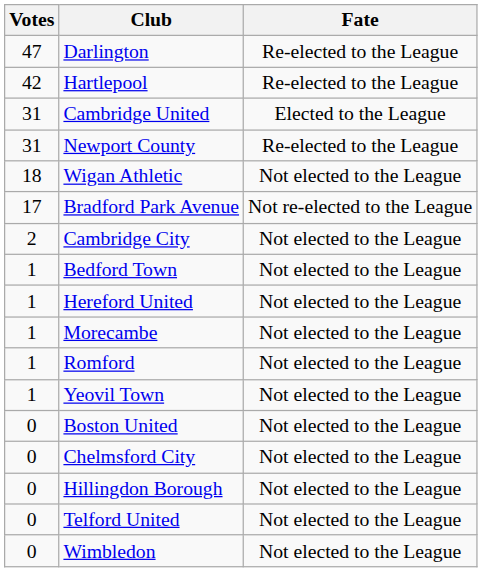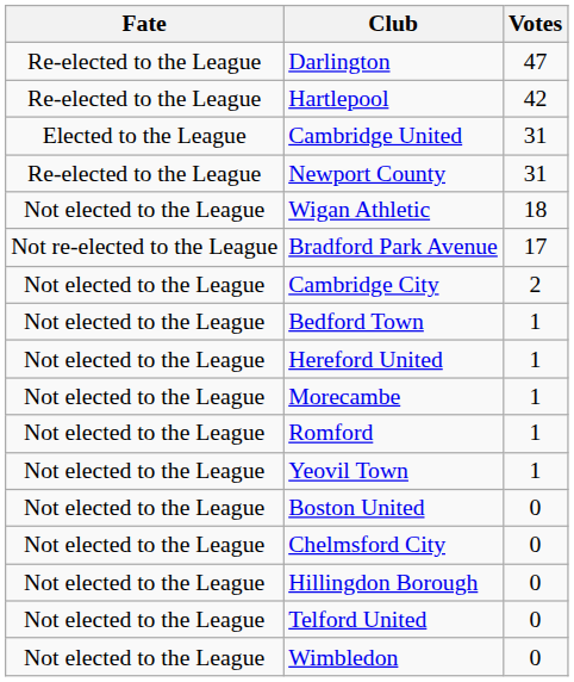 <table class="wikitable" style="text-align:center">
 <tr>
+<th bgcolor="#f7f8ff">Fate</th>
+<th bgcolor="#f7f8ff">Club</th>
 <th bgcolor="#f7f8ff">Votes</th>
-<th bgcolor="#f7f8ff">Club</th>
-<th bgcolor="#f7f8ff">Fate</th>
 </tr>
 <tr>
+<td>Re-elected to the League</td>
+<td align="left"><a href='#'>Darlington</a></td>
 <td>47</td>
-<td align="left"><a href='#'>Darlington</a></td>
-<td>Re-elected to the League</td>
 </tr>
 <tr>
+<td>Re-elected to the League</td>
+<td align="left"><a href='#'>Hartlepool</a></td>
 <td>42</td>
-<td align="left"><a href='#'>Hartlepool</a></td>
-<td>Re-elected to the League</td>
 </tr>
 <tr>
+<td>Elected to the League</td>
+<td align="left"><a href='#'>Cambridge United</a></td>
 <td>31</td>
-<td align="left"><a href='#'>Cambridge United</a></td>
-<td>Elected to the League</td>
 </tr>
 <tr>
+<td>Re-elected to the League</td>
+<td align="left"><a href='#'>Newport County</a></td>
 <td>31</td>
-<td align="left"><a href='#'>Newport County</a></td>
-<td>Re-elected to the League</td>
 </tr>
 <tr>
+<td>Not elected to the League</td>
+<td align="left"><a href='#'>Wigan Athletic</a></td>
 <td>18</td>
-<td align="left"><a href='#'>Wigan Athletic</a></td>
-<td>Not elected to the League</td>
 </tr>
 <tr>
+<td>Not re-elected to the League</td>
+<td align="left"><a href='#'>Bradford Park Avenue</a></td>
 <td>17</td>
-<td align="left"><a href='#'>Bradford Park Avenue</a></td>
-<td>Not re-elected to the League</td>
 </tr>
 <tr>
+<td>Not elected to the League</td>
+<td align="left"><a href='#'>Cambridge City</a></td>
 <td>2</td>
-<td align="left"><a href='#'>Cambridge City</a></td>
-<td>Not elected to the League</td>
 </tr>
 <tr>
+<td>Not elected to the League</td>
+<td align="left"><a href='#'>Bedford Town</a></td>
 <td>1</td>
-<td align="left"><a href='#'>Bedford Town</a></td>
-<td>Not elected to the League</td>
 </tr>
 <tr>
+<td>Not elected to the League</td>
+<td align="left"><a href='#'>Hereford United</a></td>
 <td>1</td>
-<td align="left"><a href='#'>Hereford United</a></td>
-<td>Not elected to the League</td>
 </tr>
 <tr>
+<td>Not elected to the League</td>
+<td align="left"><a href='#'>Morecambe</a></td>
 <td>1</td>
-<td align="left"><a href='#'>Morecambe</a></td>
-<td>Not elected to the League</td>
 </tr>
 <tr>
+<td>Not elected to the League</td>
+<td align="left"><a href='#'>Romford</a></td>
 <td>1</td>
-<td align="left"><a href='#'>Romford</a></td>
-<td>Not elected to the League</td>
 </tr>
 <tr>
+<td>Not elected to the League</td>
+<td align="left"><a href='#'>Yeovil Town</a></td>
 <td>1</td>
-<td align="left"><a href='#'>Yeovil Town</a></td>
-<td>Not elected to the League</td>
 </tr>
 <tr>
+<td>Not elected to the League</td>
+<td align="left"><a href='#'>Boston United</a></td>
 <td>0</td>
-<td align="left"><a href='#'>Boston United</a></td>
-<td>Not elected to the League</td>
 </tr>
 <tr>
+<td>Not elected to the League</td>
+<td align="left"><a href='#'>Chelmsford City</a></td>
 <td>0</td>
-<td align="left"><a href='#'>Chelmsford City</a></td>
-<td>Not elected to the League</td>
 </tr>
 <tr>
+<td>Not elected to the League</td>
+<td align="left"><a href='#'>Hillingdon Borough</a></td>
 <td>0</td>
-<td align="left"><a href='#'>Hillingdon Borough</a></td>
-<td>Not elected to the League</td>
 </tr>
 <tr>
+<td>Not elected to the League</td>
+<td align="left"><a href='#'>Telford United</a></td>
 <td>0</td>
-<td align="left"><a href='#'>Telford United</a></td>
-<td>Not elected to the League</td>
 </tr>
 <tr>
+<td>Not elected to the League</td>
+<td align="left"><a href='#'>Wimbledon</a></td>
 <td>0</td>
-<td align="left"><a href='#'>Wimbledon</a></td>
-<td>Not elected to the League</td>
 </tr>
 </table>
